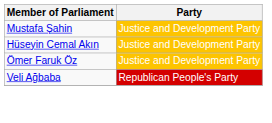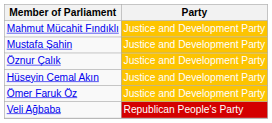 <table class="wikitable">
 <tr>
 <th>Member of Parliament</th>
 <th>Party</th>
 </tr>
 <tr>
+<td><a href='#'>Mahmut Mücahit Fındıklı</a></td>
+<td style="background:#FDC400; color:white">Justice and Development Party</td>
+</tr>
+<tr>
 <td><a href='#'>Mustafa Şahin</a></td>
+<td style="background:#FDC400; color:white">Justice and Development Party</td>
+</tr>
+<tr>
+<td><a href='#'>Öznur Çalık</a></td>
 <td style="background:#FDC400; color:white">Justice and Development Party</td>
 </tr>
 <tr>
 <td><a href='#'>Hüseyin Cemal Akın</a></td>
 <td style="background:#FDC400; color:white">Justice and Development Party</td>
 </tr>
 <tr>
 <td><a href='#'>Ömer Faruk Öz</a></td>
 <td style="background:#FDC400; color:white">Justice and Development Party</td>
 </tr>
 <tr>
 <td><a href='#'>Veli Ağbaba</a></td>
 <td style="background:#D40000; color:white">Republican People's Party</td>
 </tr>
 <tr>
 </tr>
 </table>
